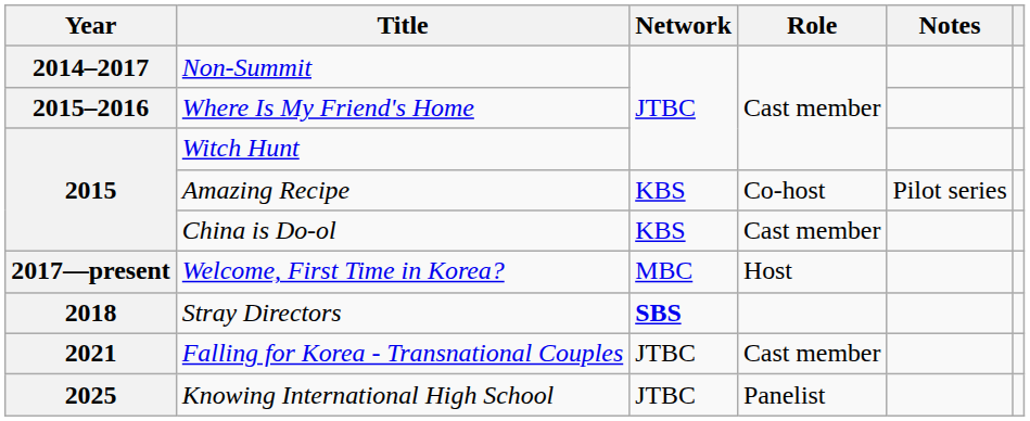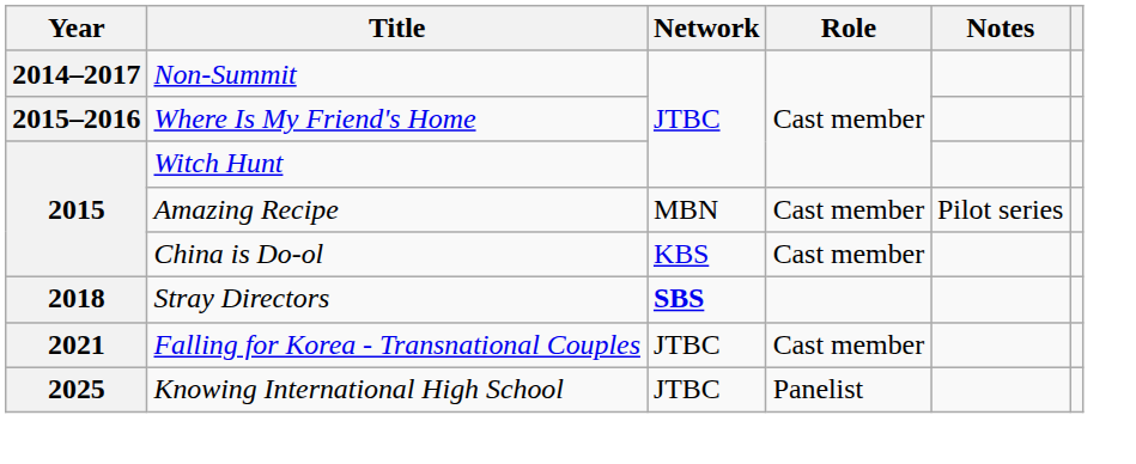 <table class="wikitable plainrowheaders sortable">
 <tr>
 <th scope="col">Year</th>
 <th scope="col">Title</th>
 <th scope="col">Network</th>
 <th scope="col">Role</th>
 <th scope="col">Notes</th>
 <th scope="col" class="unsortable"></th>
 </tr>
 <tr>
 <th scope="row">2014–2017</th>
 <td><em><a href='#'>Non-Summit</a></em></td>
 <td rowspan="3"><a href='#'>JTBC</a></td>
 <td rowspan="3">Cast member</td>
 <td></td>
 <td></td>
 </tr>
 <tr>
 <th scope="row">2015–2016</th>
 <td><em><a href='#'>Where Is My Friend's Home</a></em></td>
 <td></td>
 <td></td>
 </tr>
 <tr>
 <th scope="row" rowspan="3">2015</th>
 <td><em><a href='#'>Witch Hunt</a></em></td>
 <td></td>
 <td></td>
 </tr>
 <tr>
 <td><em>Amazing Recipe</em></td>
-<td><a href='#'>KBS</a></td>
-<td>Co-host</td>
+<td>MBN</td>
+<td>Cast member</td>
 <td>Pilot series</td>
 <td></td>
 </tr>
 <tr>
 <td><em>China is Do-ol</em></td>
 <td><a href='#'>KBS</a></td>
 <td>Cast member</td>
-<td></td>
-<td></td>
-</tr>
-<tr>
-<th scope="row">2017—present</th>
-<td><em><a href='#'>Welcome, First Time in Korea?</a></em></td>
-<td><a href='#'>MBC</a></td>
-<td>Host</td>
 <td></td>
 <td></td>
 </tr>
 <tr>
 <th scope="row">2018</th>
 <td><em>Stray Directors</em></td>
 <td><strong><a href='#'>SBS</a></strong></td>
 <td></td>
 <td></td>
 <td></td>
 </tr>
 <tr>
 <th scope="row">2021</th>
 <td><em><a href='#'>Falling for Korea - Transnational Couples</a></em></td>
 <td>JTBC</td>
 <td>Cast member</td>
 <td></td>
 <td></td>
 </tr>
 <tr>
 <th scope="row">2025</th>
 <td><em>Knowing International High School</em></td>
 <td>JTBC</td>
 <td>Panelist</td>
 <td></td>
 <td></td>
 </tr>
 </table>
